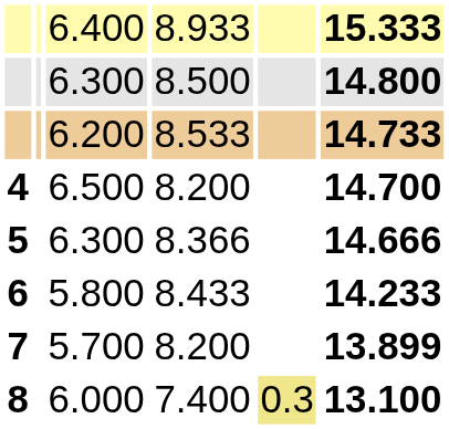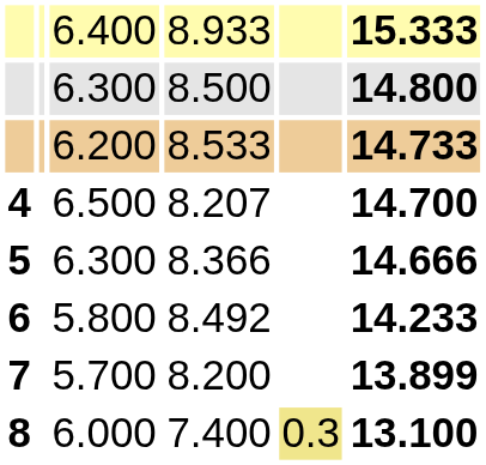 <table>
 <tr style="background:#fffcaf;">
 <th scope=row style="text-align:center"></th>
 <td style="text-align:left;"></td>
 <td>6.400</td>
 <td>8.933</td>
 <td></td>
 <td><strong>15.333</strong></td>
 </tr>
 <tr style="background:#e5e5e5;">
 <th scope=row style="text-align:center"></th>
 <td style="text-align:left;"></td>
 <td>6.300</td>
 <td>8.500</td>
 <td></td>
 <td><strong>14.800</strong></td>
 </tr>
 <tr style="background:#ec9;">
 <th scope=row style="text-align:center"></th>
 <td style="text-align:left;"></td>
 <td>6.200</td>
 <td>8.533</td>
 <td></td>
 <td><strong>14.733</strong></td>
 </tr>
 <tr>
 <th scope=row style="text-align:center">4</th>
 <td style="text-align:left;"></td>
 <td>6.500</td>
-<td>8.200</td>
+<td>8.207</td>
 <td></td>
 <td><strong>14.700</strong></td>
 </tr>
 <tr>
 <th scope=row style="text-align:center">5</th>
 <td style="text-align:left;"></td>
 <td>6.300</td>
 <td>8.366</td>
 <td></td>
 <td><strong>14.666</strong></td>
 </tr>
 <tr>
 <th scope=row style="text-align:center">6</th>
 <td style="text-align:left;"></td>
 <td>5.800</td>
-<td>8.433</td>
+<td>8.492</td>
 <td></td>
 <td><strong>14.233</strong></td>
 </tr>
 <tr>
 <th scope=row style="text-align:center">7</th>
 <td style="text-align:left;"></td>
 <td>5.700</td>
 <td>8.200</td>
 <td></td>
 <td><strong>13.899</strong></td>
 </tr>
 <tr>
 <th scope=row style="text-align:center">8</th>
 <td style="text-align:left;"></td>
 <td>6.000</td>
 <td>7.400</td>
 <td style="background: khaki;">0.3</td>
 <td><strong>13.100</strong></td>
 </tr>
 </table>
